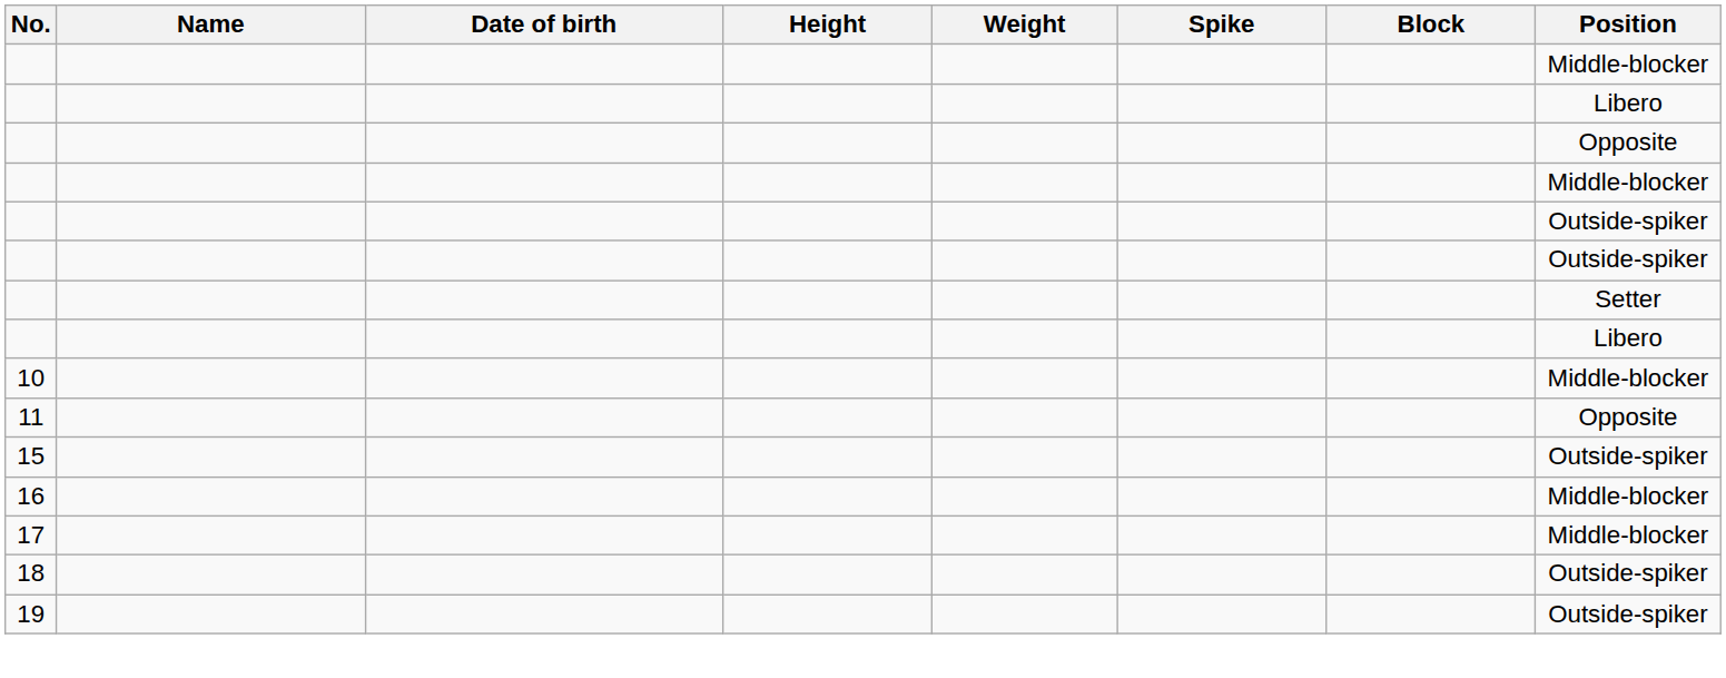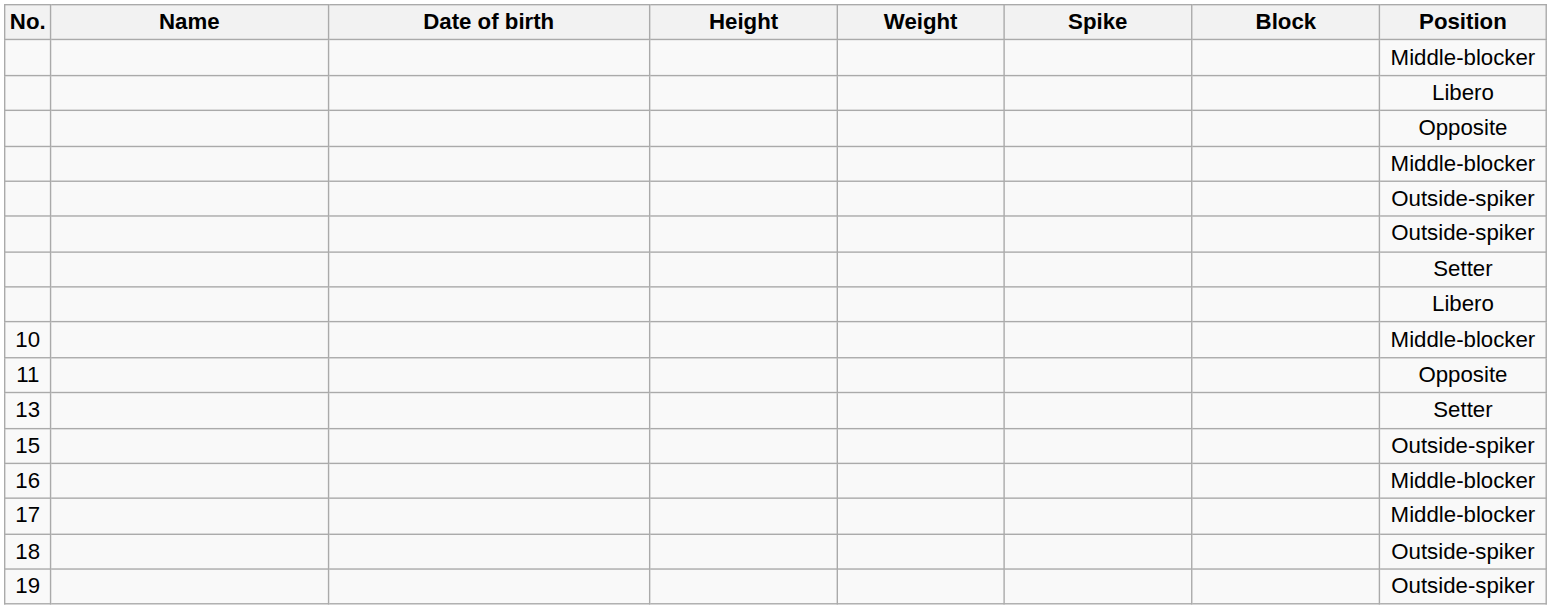 <table class="wikitable sortable" style="font-size:100%; text-align:center;">
 <tr>
 <th>No.</th>
 <th style="width:12em">Name</th>
 <th style="width:14em">Date of birth</th>
 <th style="width:8em">Height</th>
 <th style="width:7em">Weight</th>
 <th style="width:8em">Spike</th>
 <th style="width:8em">Block</th>
 <th style="width:7em">Position</th>
 </tr>
 <tr>
 <td></td>
 <td align=left> </td>
 <td align=right></td>
 <td></td>
 <td></td>
 <td></td>
 <td></td>
 <td>Middle-blocker</td>
 </tr>
 <tr>
 <td></td>
 <td align=left> </td>
 <td align=right></td>
 <td></td>
 <td></td>
 <td></td>
 <td></td>
 <td>Libero</td>
 </tr>
 <tr>
 <td></td>
 <td align=left> </td>
 <td align=right></td>
 <td></td>
 <td></td>
 <td></td>
 <td></td>
 <td>Opposite</td>
 </tr>
 <tr>
 <td></td>
 <td align=left> </td>
 <td align=right></td>
 <td></td>
 <td></td>
 <td></td>
 <td></td>
 <td>Middle-blocker</td>
 </tr>
 <tr>
 <td></td>
 <td align=left> </td>
 <td align=right></td>
 <td></td>
 <td></td>
 <td></td>
 <td></td>
 <td>Outside-spiker</td>
 </tr>
 <tr>
 <td></td>
 <td align=left> </td>
 <td align=right></td>
 <td></td>
 <td></td>
 <td></td>
 <td></td>
 <td>Outside-spiker</td>
 </tr>
 <tr>
 <td></td>
 <td align=left> </td>
 <td align=right></td>
 <td></td>
 <td></td>
 <td></td>
 <td></td>
 <td>Setter</td>
 </tr>
 <tr>
 <td></td>
 <td align=left> </td>
 <td align=right></td>
 <td></td>
 <td></td>
 <td></td>
 <td></td>
 <td>Libero</td>
 </tr>
 <tr>
 <td>10</td>
 <td align=left> </td>
 <td align=right></td>
 <td></td>
 <td></td>
 <td></td>
 <td></td>
 <td>Middle-blocker</td>
 </tr>
 <tr>
 <td>11</td>
 <td align=left> </td>
 <td align=right></td>
 <td></td>
 <td></td>
 <td></td>
 <td></td>
 <td>Opposite</td>
 </tr>
 <tr>
+<td>13</td>
+<td align=left> </td>
+<td align=right></td>
+<td></td>
+<td></td>
+<td></td>
+<td></td>
+<td>Setter</td>
+</tr>
+<tr>
 <td>15</td>
 <td align=left> </td>
 <td align=right></td>
 <td></td>
 <td></td>
 <td></td>
 <td></td>
 <td>Outside-spiker</td>
 </tr>
 <tr>
 <td>16</td>
 <td align=left> </td>
 <td align=right></td>
 <td></td>
 <td></td>
 <td></td>
 <td></td>
 <td>Middle-blocker</td>
 </tr>
 <tr>
 <td>17</td>
 <td align=left> </td>
 <td align=right></td>
 <td></td>
 <td></td>
 <td></td>
 <td></td>
 <td>Middle-blocker</td>
 </tr>
 <tr>
 <td>18</td>
 <td align=left> </td>
 <td align=right></td>
 <td></td>
 <td></td>
 <td></td>
 <td></td>
 <td>Outside-spiker</td>
 </tr>
 <tr>
 <td>19</td>
 <td align=left> </td>
 <td align=right></td>
 <td></td>
 <td></td>
 <td></td>
 <td></td>
 <td>Outside-spiker</td>
 </tr>
 </table>
